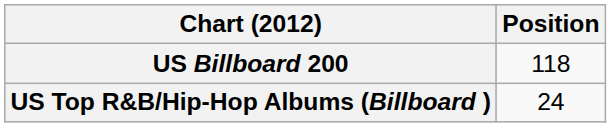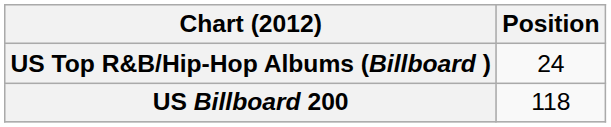 <table class="wikitable sortable plainrowheaders">
 <tr>
 <th scope="col">Chart (2012)</th>
 <th scope="col">Position</th>
 </tr>
 <tr>
+<th scope="row">US Top R&B/Hip-Hop Albums (<em>Billboard </em>)</th>
+<td style="text-align:center;">24</td>
+</tr>
+<tr>
 <th scope="row">US <em>Billboard</em> 200</th>
 <td style="text-align:center;">118</td>
 </tr>
-<tr>
-<th scope="row">US Top R&B/Hip-Hop Albums (<em>Billboard </em>)</th>
-<td style="text-align:center;">24</td>
-</tr>
 </table>
